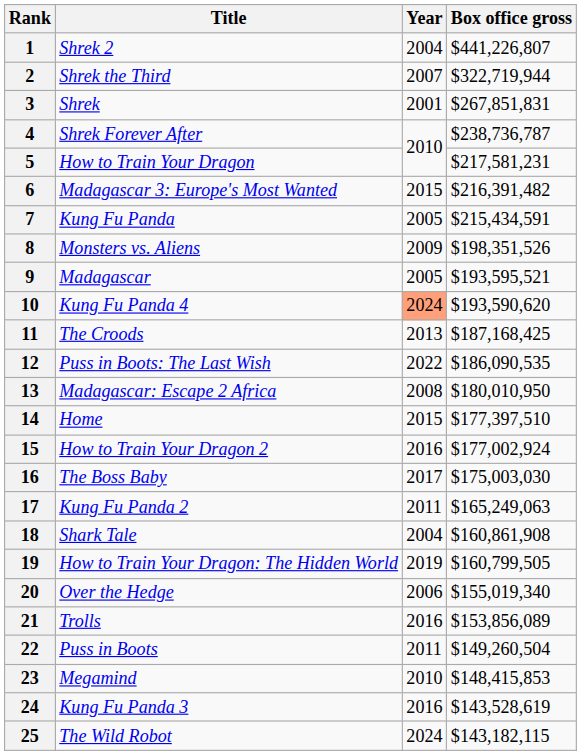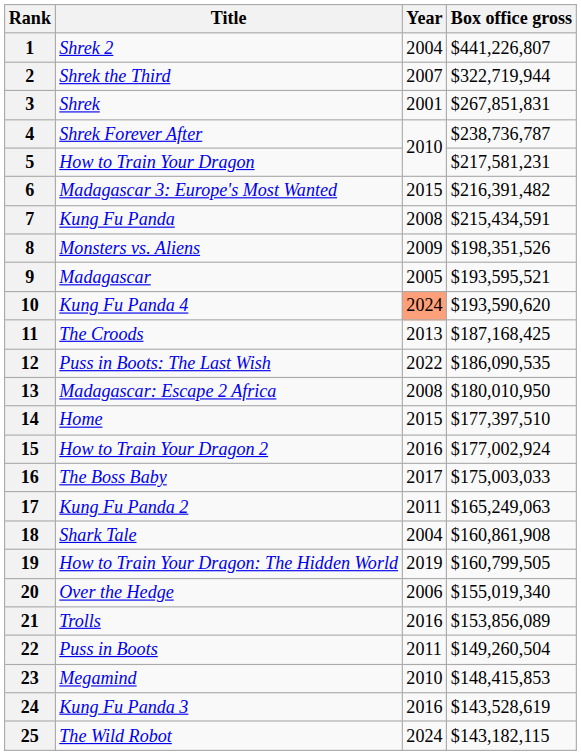 <table class="wikitable sortable">
 <tr>
 <th scope="col">Rank</th>
 <th scope="col">Title</th>
 <th scope="col">Year</th>
 <th scope="col">Box office gross</th>
 </tr>
 <tr>
 <th>1</th>
 <td><em><a href='#'>Shrek 2</a></em></td>
 <td>2004</td>
 <td>$441,226,807</td>
 </tr>
 <tr>
 <th>2</th>
 <td><em><a href='#'>Shrek the Third</a></em></td>
 <td>2007</td>
 <td>$322,719,944</td>
 </tr>
 <tr>
 <th>3</th>
 <td><em><a href='#'>Shrek</a></em></td>
 <td>2001</td>
 <td>$267,851,831</td>
 </tr>
 <tr>
 <th>4</th>
 <td><em><a href='#'>Shrek Forever After</a></em></td>
 <td rowspan="2">2010</td>
 <td>$238,736,787</td>
 </tr>
 <tr>
 <th>5</th>
 <td><em><a href='#'>How to Train Your Dragon</a></em></td>
 <td>$217,581,231</td>
 </tr>
 <tr>
 <th>6</th>
 <td><em><a href='#'>Madagascar 3: Europe's Most Wanted</a></em></td>
 <td>2015</td>
 <td>$216,391,482</td>
 </tr>
 <tr>
 <th>7</th>
 <td><em><a href='#'>Kung Fu Panda</a></em></td>
-<td>2005</td>
+<td>2008</td>
 <td>$215,434,591</td>
 </tr>
 <tr>
 <th>8</th>
 <td><em><a href='#'>Monsters vs. Aliens</a></em></td>
 <td>2009</td>
 <td>$198,351,526</td>
 </tr>
 <tr>
 <th>9</th>
 <td><em><a href='#'>Madagascar</a></em></td>
 <td>2005</td>
 <td>$193,595,521</td>
 </tr>
 <tr>
 <th>10</th>
 <td><em><a href='#'>Kung Fu Panda 4</a></em></td>
 <td style="background: lightsalmon;">2024</td>
 <td>$193,590,620</td>
 </tr>
 <tr>
 <th>11</th>
 <td><em><a href='#'>The Croods</a></em></td>
 <td>2013</td>
 <td>$187,168,425</td>
 </tr>
 <tr>
 <th>12</th>
 <td><em><a href='#'>Puss in Boots: The Last Wish</a></em></td>
 <td>2022</td>
 <td>$186,090,535</td>
 </tr>
 <tr>
 <th>13</th>
 <td><em><a href='#'>Madagascar: Escape 2 Africa</a></em></td>
 <td>2008</td>
 <td>$180,010,950</td>
 </tr>
 <tr>
 <th>14</th>
 <td><em><a href='#'>Home</a></em></td>
 <td>2015</td>
 <td>$177,397,510</td>
 </tr>
 <tr>
 <th>15</th>
 <td><em><a href='#'>How to Train Your Dragon 2</a></em></td>
 <td>2016</td>
 <td>$177,002,924</td>
 </tr>
 <tr>
 <th>16</th>
 <td><em><a href='#'>The Boss Baby</a></em></td>
 <td>2017</td>
-<td>$175,003,030</td>
+<td>$175,003,033</td>
 </tr>
 <tr>
 <th>17</th>
 <td><em><a href='#'>Kung Fu Panda 2</a></em></td>
 <td>2011</td>
 <td>$165,249,063</td>
 </tr>
 <tr>
 <th>18</th>
 <td><em><a href='#'>Shark Tale</a></em></td>
 <td>2004</td>
 <td>$160,861,908</td>
 </tr>
 <tr>
 <th>19</th>
 <td><em><a href='#'>How to Train Your Dragon: The Hidden World</a></em></td>
 <td>2019</td>
 <td>$160,799,505</td>
 </tr>
 <tr>
 <th>20</th>
 <td><em><a href='#'>Over the Hedge</a></em></td>
 <td>2006</td>
 <td>$155,019,340</td>
 </tr>
 <tr>
 <th>21</th>
 <td><em><a href='#'>Trolls</a></em></td>
 <td>2016</td>
 <td>$153,856,089</td>
 </tr>
 <tr>
 <th>22</th>
 <td><em><a href='#'>Puss in Boots</a></em></td>
 <td>2011</td>
 <td>$149,260,504</td>
 </tr>
 <tr>
 <th>23</th>
 <td><em><a href='#'>Megamind</a></em></td>
 <td>2010</td>
 <td>$148,415,853</td>
 </tr>
 <tr>
 <th>24</th>
 <td><em><a href='#'>Kung Fu Panda 3</a></em></td>
 <td>2016</td>
 <td>$143,528,619</td>
 </tr>
 <tr>
 <th>25</th>
 <td><em><a href='#'>The Wild Robot</a></em></td>
 <td>2024</td>
 <td>$143,182,115</td>
 </tr>
 </table>
